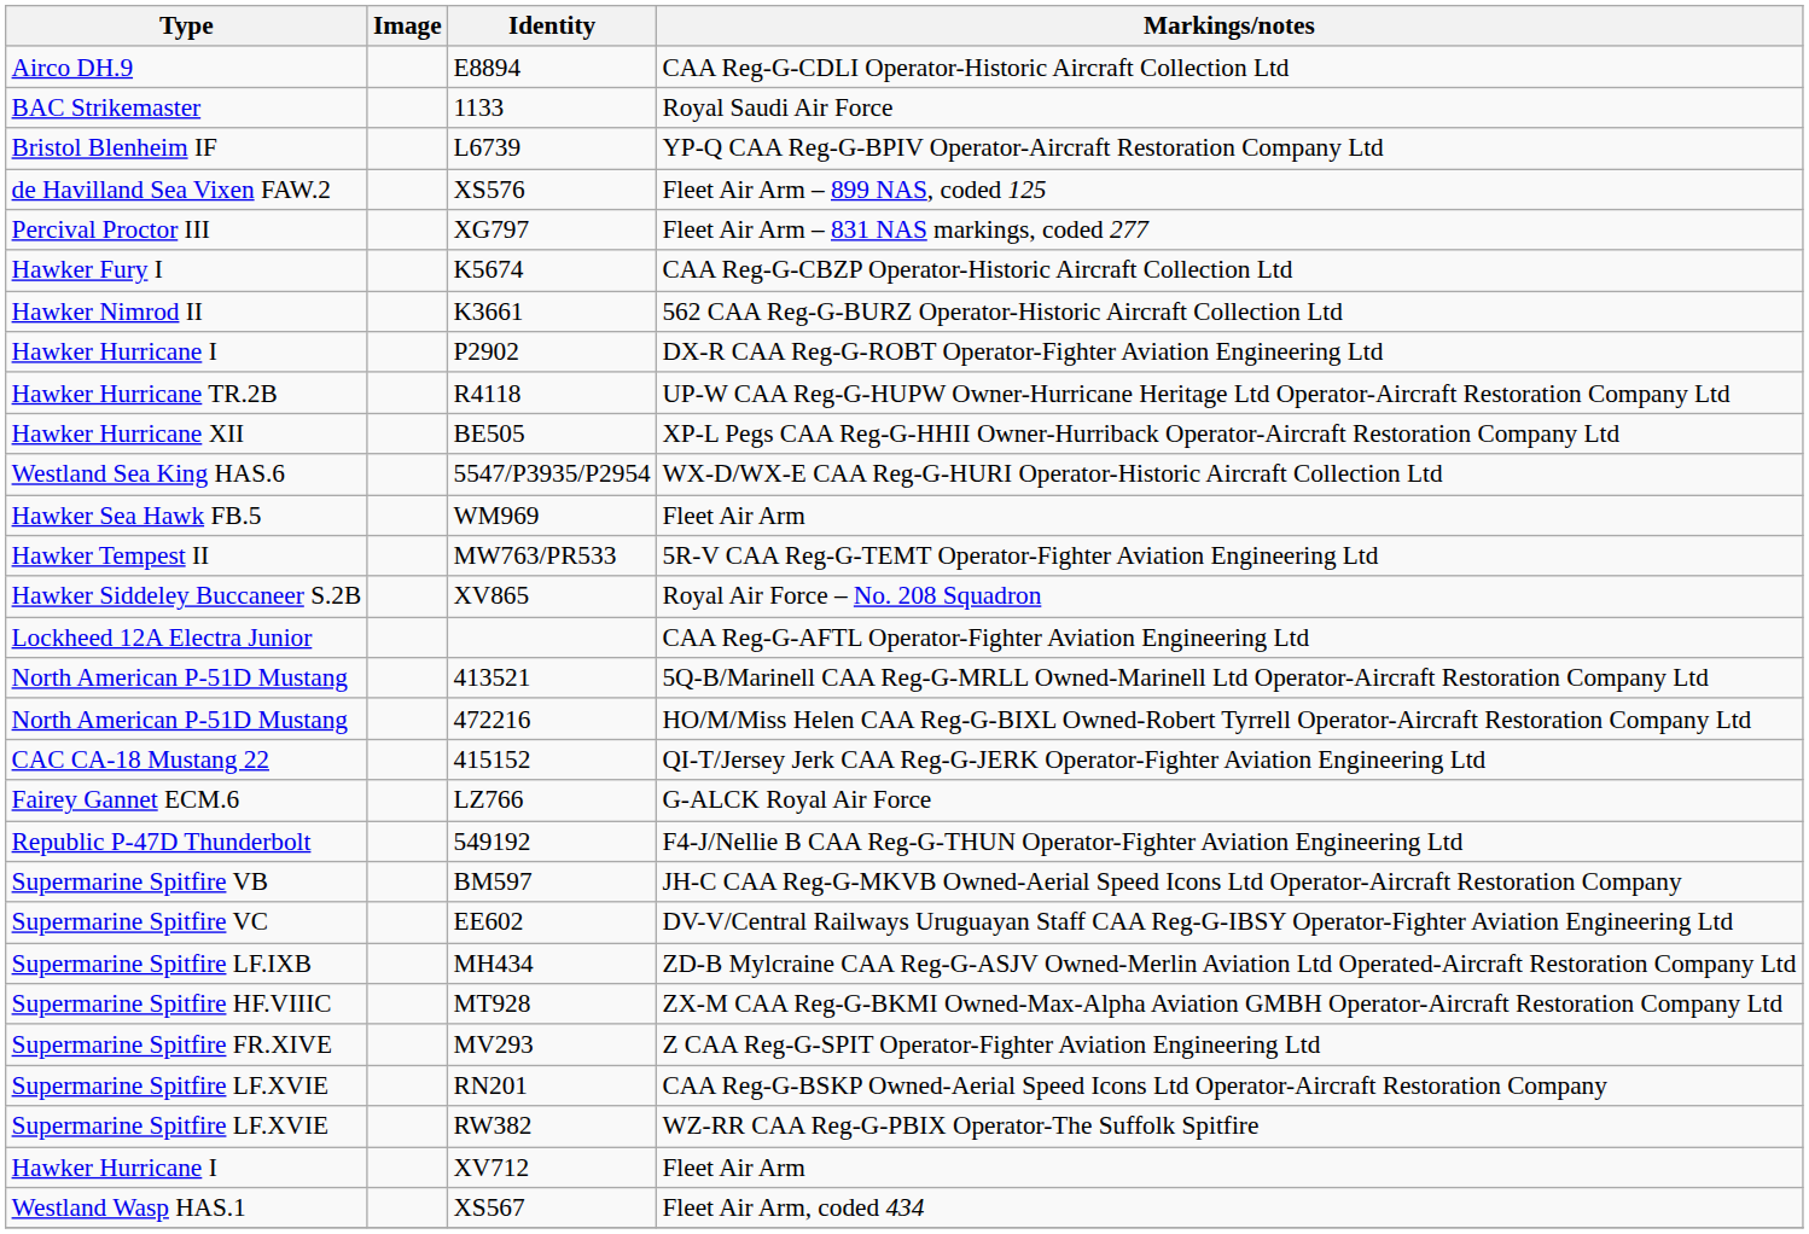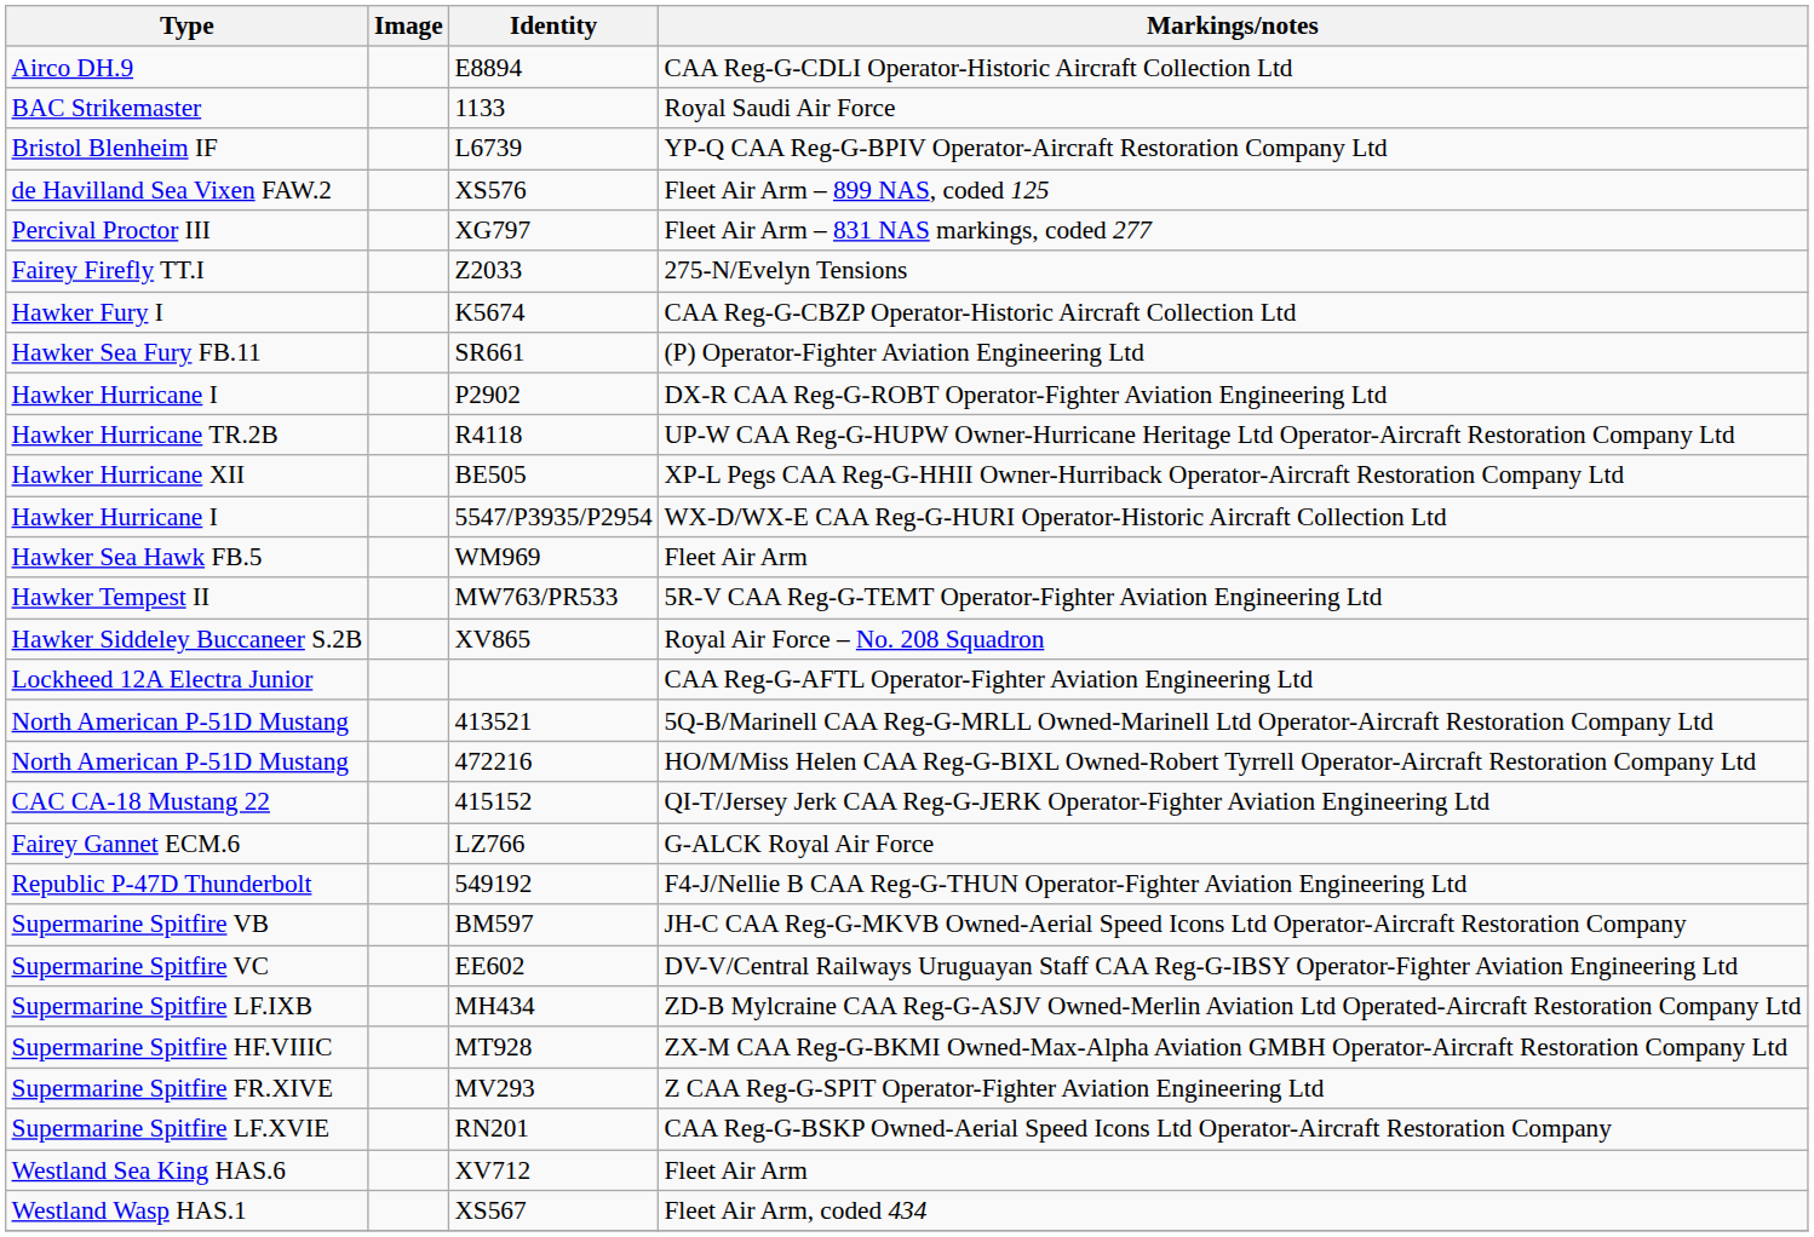 <table class="wikitable">
 <tr>
 <th>Type</th>
 <th>Image</th>
 <th>Identity</th>
 <th>Markings/notes</th>
 </tr>
 <tr>
 <td><a href='#'>Airco DH.9</a></td>
 <td></td>
 <td>E8894</td>
 <td>CAA Reg-G-CDLI Operator-Historic Aircraft Collection Ltd</td>
 </tr>
 <tr>
 <td><a href='#'>BAC Strikemaster</a></td>
 <td></td>
 <td>1133</td>
 <td>Royal Saudi Air Force</td>
 </tr>
 <tr>
 <td><a href='#'>Bristol Blenheim</a> IF</td>
 <td></td>
 <td>L6739</td>
 <td>YP-Q CAA Reg-G-BPIV Operator-Aircraft Restoration Company Ltd</td>
 </tr>
 <tr>
 <td><a href='#'>de Havilland Sea Vixen</a> FAW.2</td>
 <td></td>
 <td>XS576</td>
 <td>Fleet Air Arm – <a href='#'>899 NAS</a>, coded <em>125</em></td>
 </tr>
 <tr>
 <td><a href='#'>Percival Proctor</a> III</td>
 <td></td>
 <td>XG797</td>
 <td>Fleet Air Arm – <a href='#'>831 NAS</a> markings, coded <em>277</em></td>
 </tr>
 <tr>
+<td><a href='#'>Fairey Firefly</a> TT.I</td>
+<td></td>
+<td>Z2033</td>
+<td>275-N/Evelyn Tensions</td>
+</tr>
+<tr>
 <td><a href='#'>Hawker Fury</a> I</td>
 <td></td>
 <td>K5674</td>
 <td>CAA Reg-G-CBZP Operator-Historic Aircraft Collection Ltd</td>
 </tr>
 <tr>
-<td><a href='#'>Hawker Nimrod</a> II</td>
+<td><a href='#'>Hawker Sea Fury</a> FB.11</td>
 <td></td>
-<td>K3661</td>
-<td>562 CAA Reg-G-BURZ Operator-Historic Aircraft Collection Ltd</td>
+<td>SR661</td>
+<td>(P) Operator-Fighter Aviation Engineering Ltd</td>
 </tr>
 <tr>
 <td><a href='#'>Hawker Hurricane</a> I</td>
 <td></td>
 <td>P2902</td>
 <td>DX-R CAA Reg-G-ROBT Operator-Fighter Aviation Engineering Ltd</td>
 </tr>
 <tr>
 <td><a href='#'>Hawker Hurricane</a> TR.2B</td>
 <td></td>
 <td>R4118</td>
 <td>UP-W CAA Reg-G-HUPW Owner-Hurricane Heritage Ltd Operator-Aircraft Restoration Company Ltd</td>
 </tr>
 <tr>
 <td><a href='#'>Hawker Hurricane</a> XII</td>
 <td></td>
 <td>BE505</td>
 <td>XP-L Pegs CAA Reg-G-HHII Owner-Hurriback Operator-Aircraft Restoration Company Ltd</td>
 </tr>
 <tr>
-<td><a href='#'>Westland Sea King</a> HAS.6</td>
+<td><a href='#'>Hawker Hurricane</a> I</td>
 <td></td>
 <td>5547/P3935/P2954</td>
 <td>WX-D/WX-E CAA Reg-G-HURI Operator-Historic Aircraft Collection Ltd</td>
 </tr>
 <tr>
 <td><a href='#'>Hawker Sea Hawk</a> FB.5</td>
 <td></td>
 <td>WM969</td>
 <td>Fleet Air Arm</td>
 </tr>
 <tr>
 <td><a href='#'>Hawker Tempest</a> II</td>
 <td></td>
 <td>MW763/PR533</td>
 <td>5R-V CAA Reg-G-TEMT Operator-Fighter Aviation Engineering Ltd</td>
 </tr>
 <tr>
 <td><a href='#'>Hawker Siddeley Buccaneer</a> S.2B</td>
 <td></td>
 <td>XV865</td>
 <td>Royal Air Force – <a href='#'>No. 208 Squadron</a></td>
 </tr>
 <tr>
 <td><a href='#'>Lockheed 12A Electra Junior</a></td>
 <td></td>
 <td></td>
 <td>CAA Reg-G-AFTL Operator-Fighter Aviation Engineering Ltd</td>
 </tr>
 <tr>
 <td><a href='#'>North American P-51D Mustang</a></td>
 <td></td>
 <td>413521</td>
 <td>5Q-B/Marinell CAA Reg-G-MRLL Owned-Marinell Ltd Operator-Aircraft Restoration Company Ltd</td>
 </tr>
 <tr>
 <td><a href='#'>North American P-51D Mustang</a></td>
 <td></td>
 <td>472216</td>
 <td>HO/M/Miss Helen CAA Reg-G-BIXL Owned-Robert Tyrrell Operator-Aircraft Restoration Company Ltd</td>
 </tr>
 <tr>
 <td><a href='#'>CAC CA-18 Mustang 22</a></td>
 <td></td>
 <td>415152</td>
 <td>QI-T/Jersey Jerk CAA Reg-G-JERK Operator-Fighter Aviation Engineering Ltd</td>
 </tr>
 <tr>
 <td><a href='#'>Fairey Gannet</a> ECM.6</td>
 <td></td>
 <td>LZ766</td>
 <td>G-ALCK Royal Air Force</td>
 </tr>
 <tr>
 <td><a href='#'>Republic P-47D Thunderbolt</a></td>
 <td></td>
 <td>549192</td>
 <td>F4-J/Nellie B CAA Reg-G-THUN Operator-Fighter Aviation Engineering Ltd</td>
 </tr>
 <tr>
 <td><a href='#'>Supermarine Spitfire</a> VB</td>
 <td></td>
 <td>BM597</td>
 <td>JH-C CAA Reg-G-MKVB Owned-Aerial Speed Icons Ltd Operator-Aircraft Restoration Company</td>
 </tr>
 <tr>
 <td><a href='#'>Supermarine Spitfire</a> VC</td>
 <td></td>
 <td>EE602</td>
 <td>DV-V/Central Railways Uruguayan Staff CAA Reg-G-IBSY Operator-Fighter Aviation Engineering Ltd</td>
 </tr>
 <tr>
 <td><a href='#'>Supermarine Spitfire</a> LF.IXB</td>
 <td></td>
 <td>MH434</td>
 <td>ZD-B Mylcraine CAA Reg-G-ASJV Owned-Merlin Aviation Ltd Operated-Aircraft Restoration Company Ltd</td>
 </tr>
 <tr>
 <td><a href='#'>Supermarine Spitfire</a> HF.VIIIC</td>
 <td></td>
 <td MV154>MT928</td>
 <td>ZX-M CAA Reg-G-BKMI Owned-Max-Alpha Aviation GMBH Operator-Aircraft Restoration Company Ltd</td>
 </tr>
 <tr>
 <td><a href='#'>Supermarine Spitfire</a> FR.XIVE</td>
 <td></td>
 <td>MV293</td>
 <td>Z CAA Reg-G-SPIT Operator-Fighter Aviation Engineering Ltd</td>
 </tr>
 <tr>
 <td><a href='#'>Supermarine Spitfire</a> LF.XVIE</td>
 <td></td>
 <td>RN201</td>
 <td>CAA Reg-G-BSKP Owned-Aerial Speed Icons Ltd Operator-Aircraft Restoration Company</td>
 </tr>
 <tr>
-<td><a href='#'>Supermarine Spitfire</a> LF.XVIE</td>
-<td></td>
-<td>RW382</td>
-<td>WZ-RR CAA Reg-G-PBIX Operator-The Suffolk Spitfire</td>
-</tr>
-<tr>
-<td><a href='#'>Hawker Hurricane</a> I</td>
+<td><a href='#'>Westland Sea King</a> HAS.6</td>
 <td></td>
 <td>XV712</td>
 <td>Fleet Air Arm</td>
 </tr>
 <tr>
 <td><a href='#'>Westland Wasp</a> HAS.1</td>
 <td></td>
 <td>XS567</td>
 <td>Fleet Air Arm, coded <em>434</em></td>
 </tr>
 <tr>
 </tr>
 </table>
